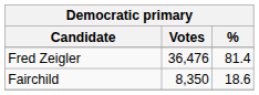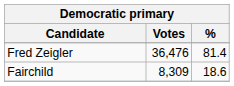 <table class="wikitable" align="left" style="margin: 1em 1em 1em 0; font-size: 95%;">
 <tr>
 <th colspan="3">Democratic primary</th>
 </tr>
 <tr>
 <th colspan="1" style="width: 170px">Candidate</th>
 <th style="width: 50px">Votes</th>
 <th style="width: 40px">%</th>
 </tr>
 <tr>
 </tr>
 <tr>
 <td>Fred Zeigler</td>
 <td align="right">36,476</td>
 <td align="right">81.4</td>
 </tr>
 <tr>
 <td>Fairchild</td>
-<td align="right">8,350</td>
+<td align="right">8,309</td>
 <td align="right">18.6</td>
 </tr>
 <tr>
 </tr>
 </table>
